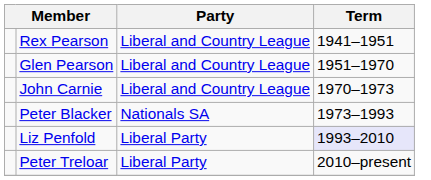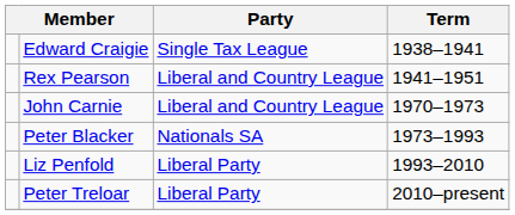 <table class="wikitable">
 <tr>
 <th colspan="2">Member</th>
 <th>Party</th>
 <th>Term</th>
 </tr>
 <tr>
 <td> </td>
+<td><a href='#'>Edward Craigie</a></td>
+<td><a href='#'>Single Tax League</a></td>
+<td>1938–1941</td>
+</tr>
+<tr>
+<td> </td>
 <td><a href='#'>Rex Pearson</a></td>
 <td><a href='#'>Liberal and Country League</a></td>
 <td>1941–1951</td>
-</tr>
-<tr>
-<td> </td>
-<td><a href='#'>Glen Pearson</a></td>
-<td><a href='#'>Liberal and Country League</a></td>
-<td>1951–1970</td>
 </tr>
 <tr>
 <td> </td>
 <td><a href='#'>John Carnie</a></td>
 <td><a href='#'>Liberal and Country League</a></td>
 <td>1970–1973</td>
 </tr>
 <tr>
 <td> </td>
 <td><a href='#'>Peter Blacker</a></td>
 <td><a href='#'>Nationals SA</a></td>
 <td>1973–1993</td>
 </tr>
 <tr>
 <td> </td>
 <td><a href='#'>Liz Penfold</a></td>
 <td><a href='#'>Liberal Party</a></td>
-<td style="background: lavender;">1993–2010</td>
+<td>1993–2010</td>
 </tr>
 <tr>
 <td> </td>
 <td><a href='#'>Peter Treloar</a></td>
 <td><a href='#'>Liberal Party</a></td>
 <td>2010–present</td>
 </tr>
 <tr>
 </tr>
 </table>
